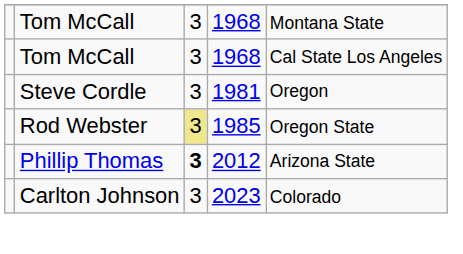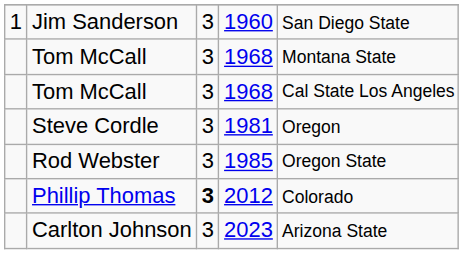 <table class="wikitable">
 <tr>
+</tr>
+<tr>
+<td>1</td>
+<td>Jim Sanderson</td>
+<td>3</td>
+<td><a href='#'>1960</a></td>
+<td style="font-size:80%;">San Diego State</td>
 </tr>
 <tr>
 <td></td>
 <td>Tom McCall</td>
 <td>3</td>
 <td><a href='#'>1968</a></td>
 <td style="font-size:80%;">Montana State</td>
 </tr>
 <tr>
 <td></td>
 <td>Tom McCall</td>
 <td>3</td>
 <td><a href='#'>1968</a></td>
 <td style="font-size:80%;">Cal State Los Angeles</td>
 </tr>
 <tr>
 <td></td>
 <td>Steve Cordle</td>
 <td>3</td>
 <td><a href='#'>1981</a></td>
 <td style="font-size:80%;">Oregon</td>
 </tr>
 <tr>
 <td></td>
 <td>Rod Webster</td>
-<td style="background: khaki;">3</td>
+<td>3</td>
 <td><a href='#'>1985</a></td>
 <td style="font-size:80%;">Oregon State</td>
 </tr>
 <tr>
 <td></td>
 <td><a href='#'>Phillip Thomas</a></td>
 <td><strong>3</strong></td>
 <td><a href='#'>2012</a></td>
-<td style="font-size:80%;">Arizona State</td>
+<td style="font-size:80%;">Colorado</td>
 </tr>
 <tr>
 <td></td>
 <td>Carlton Johnson</td>
 <td>3</td>
 <td><a href='#'>2023</a></td>
-<td style="font-size:80%;">Colorado</td>
+<td style="font-size:80%;">Arizona State</td>
 </tr>
 </table>
